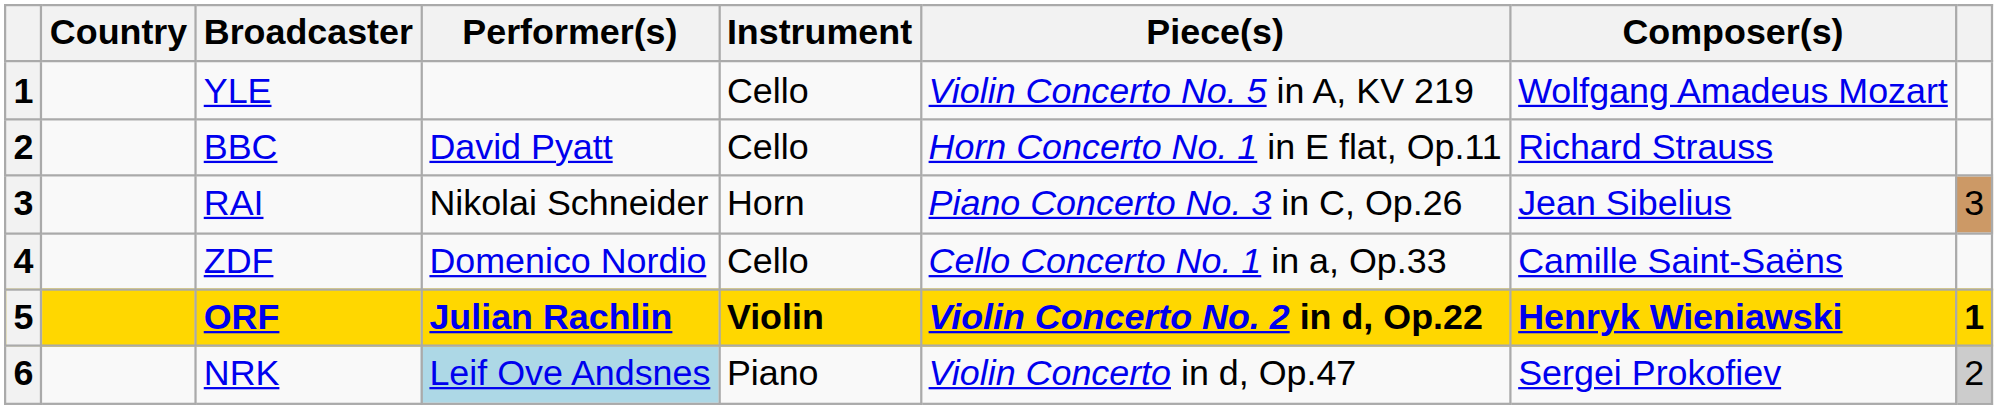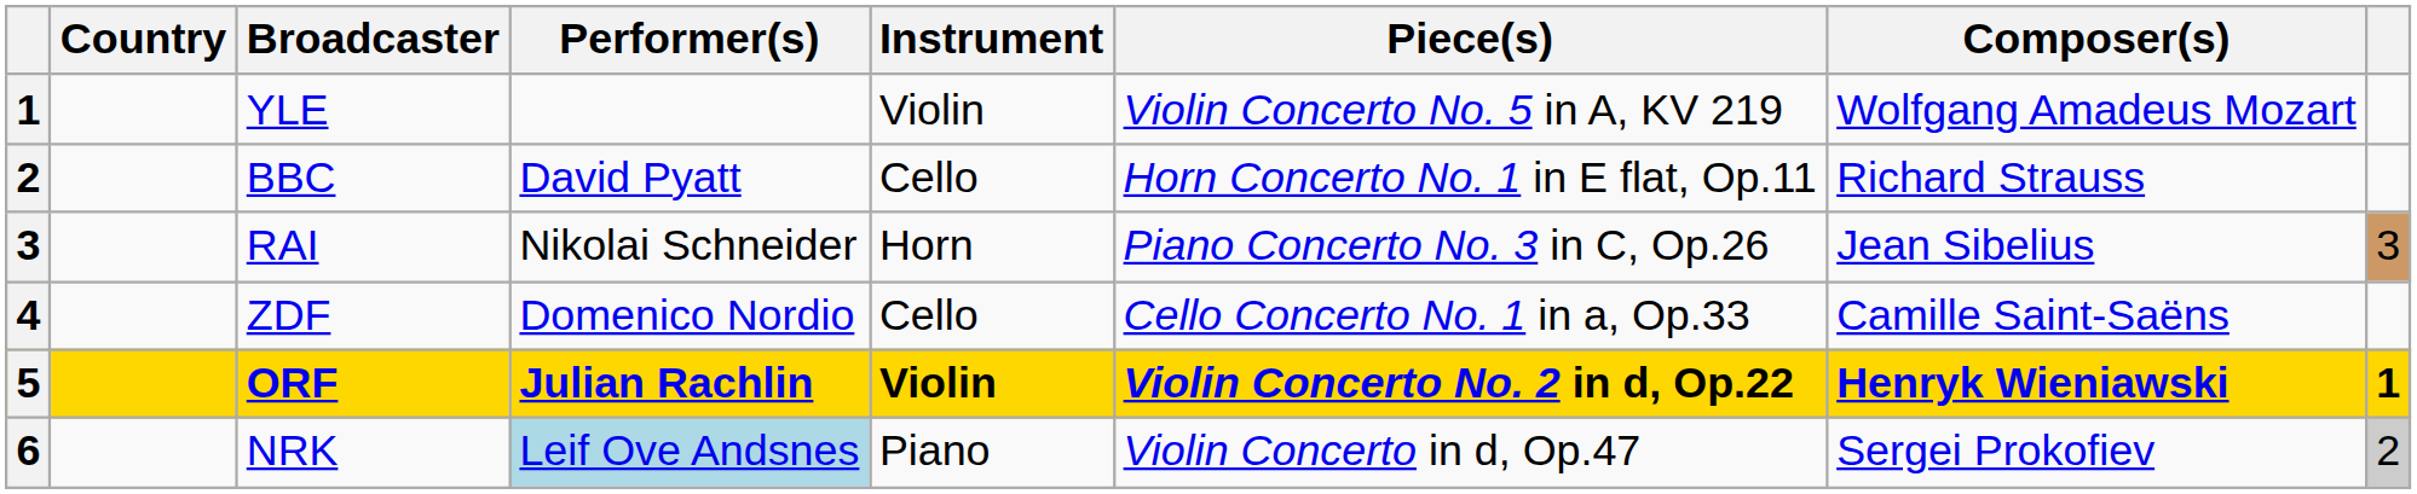 <table class="wikitable sortable plainrowheaders">
 <tr>
 <th scope="col"></th>
 <th scope="col">Country</th>
 <th scope="col">Broadcaster</th>
 <th scope="col">Performer(s)</th>
 <th scope="col">Instrument</th>
 <th scope="col">Piece(s)</th>
 <th scope="col">Composer(s)</th>
 <th scope="col"></th>
 </tr>
 <tr>
 <th scope="row" style="text-align:center;">1</th>
 <td></td>
 <td><a href='#'>YLE</a></td>
 <td></td>
-<td>Cello</td>
+<td>Violin</td>
 <td><em><a href='#'>Violin Concerto No. 5</a></em> in A, KV 219</td>
 <td><a href='#'>Wolfgang Amadeus Mozart</a></td>
 <td></td>
 </tr>
 <tr>
 <th scope="row" style="text-align:center;">2</th>
 <td></td>
 <td><a href='#'>BBC</a></td>
 <td><a href='#'>David Pyatt</a></td>
 <td>Cello</td>
 <td><em><a href='#'>Horn Concerto No. 1</a></em> in E flat, Op.11</td>
 <td><a href='#'>Richard Strauss</a></td>
 <td></td>
 </tr>
 <tr>
 <th scope="row" style="text-align:center;">3</th>
 <td></td>
 <td><a href='#'>RAI</a></td>
 <td>Nikolai Schneider</td>
 <td>Horn</td>
 <td><em><a href='#'>Piano Concerto No. 3</a></em> in C, Op.26</td>
 <td><a href='#'>Jean Sibelius</a></td>
 <td style="text-align:center; background-color:#C96;">3</td>
 </tr>
 <tr>
 <th scope="row" style="text-align:center;">4</th>
 <td></td>
 <td><a href='#'>ZDF</a></td>
 <td><a href='#'>Domenico Nordio</a></td>
 <td>Cello</td>
 <td><em><a href='#'>Cello Concerto No. 1</a></em> in a, Op.33</td>
 <td><a href='#'>Camille Saint-Saëns</a></td>
 <td></td>
 </tr>
 <tr style="font-weight:bold; background:gold;">
 <th scope="row" style="text-align:center;">5</th>
 <td></td>
 <td><a href='#'>ORF</a></td>
 <td><a href='#'>Julian Rachlin</a></td>
 <td>Violin</td>
 <td><em><a href='#'>Violin Concerto No. 2</a></em> in d, Op.22</td>
 <td><a href='#'>Henryk Wieniawski</a></td>
 <td style="text-align:center;">1</td>
 </tr>
 <tr>
 <th scope="row" style="text-align:center;">6</th>
 <td></td>
 <td><a href='#'>NRK</a></td>
 <td style="background: lightblue;"><a href='#'>Leif Ove Andsnes</a></td>
 <td>Piano</td>
 <td><em><a href='#'>Violin Concerto</a></em> in d, Op.47</td>
 <td><a href='#'>Sergei Prokofiev</a></td>
 <td style="text-align:center; background-color:#CCC;">2</td>
 </tr>
 </table>
